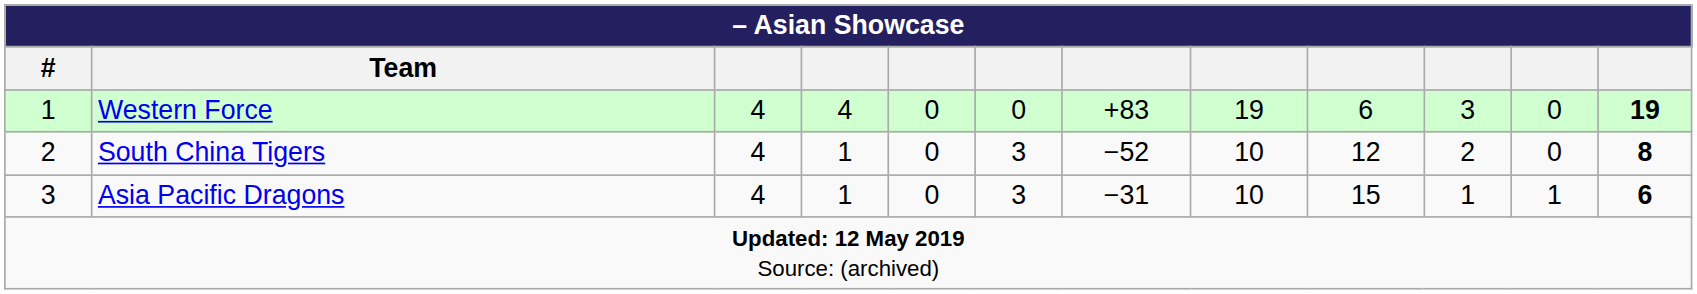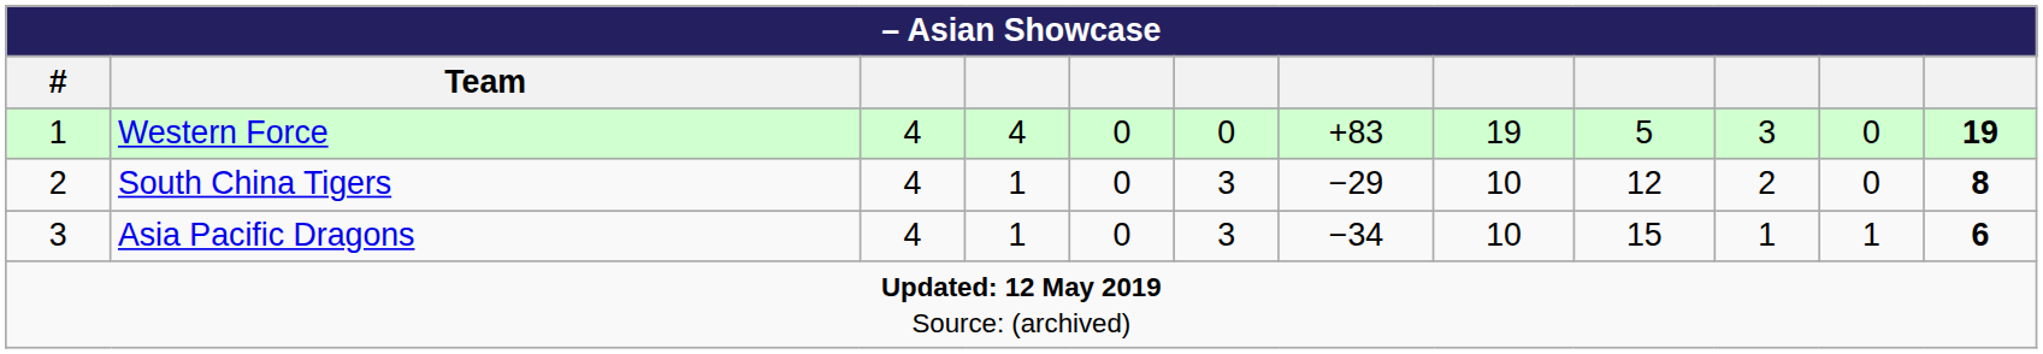 <table class="wikitable" style="width:80%; text-align:center">
 <tr>
 <th colspan="100%" style="background:#242060; color:white;"><a href='#'></a> – Asian Showcase</th>
 </tr>
 <tr>
 <th style="width:1em;">#</th>
 <th style="width:10em;">Team</th>
 <th style="width:1em;"></th>
 <th style="width:1em;"></th>
 <th style="width:1em;"></th>
 <th style="width:1em;"> </th>
 <th style="width:1.5em;"></th>
 <th style="width:1.5em;"></th>
 <th style="width:1.5em;"></th>
 <th style="width:1em;"></th>
 <th style="width:1em;"></th>
 <th style="width:1em;"><br></th>
 </tr>
 <tr bgcolor=#d0ffd0>
 <td>1</td>
 <td style="text-align:left;"> <a href='#'>Western Force</a></td>
 <td>4</td>
 <td>4</td>
 <td>0</td>
 <td>0</td>
 <td> +83</td>
 <td>19</td>
-<td>6</td>
+<td>5</td>
 <td>3</td>
 <td>0</td>
 <td><strong>19</strong></td>
 </tr>
 <tr>
 <td>2</td>
 <td style="text-align:left;"> <a href='#'>South China Tigers</a></td>
 <td>4</td>
 <td>1</td>
 <td>0</td>
 <td>3</td>
-<td> −52</td>
+<td> −29</td>
 <td>10</td>
 <td>12</td>
 <td>2</td>
 <td>0</td>
 <td><strong>8</strong></td>
 </tr>
 <tr>
 <td>3</td>
 <td style="text-align:left;"> <a href='#'>Asia Pacific Dragons</a></td>
 <td>4</td>
 <td>1</td>
 <td>0</td>
 <td>3</td>
-<td> −31</td>
+<td> −34</td>
 <td>10</td>
 <td>15</td>
 <td>1</td>
 <td>1</td>
 <td><strong>6</strong></td>
 </tr>
 <tr>
 <td colspan="100%" style="border:0;"><small><strong>Updated: 12 May 2019</strong> <br>Source:  (archived)</small></td>
 </tr>
 </table>
